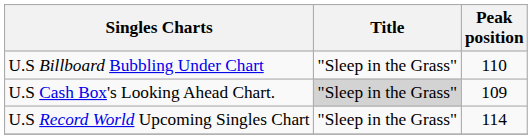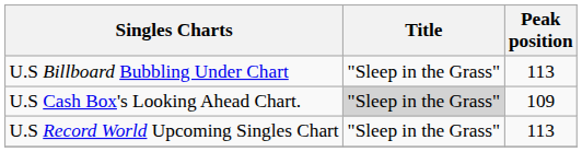 <table class="wikitable">
 <tr>
 <th align="left">Singles Charts</th>
 <th align="left">Title</th>
 <th align="left">Peak<br>position</th>
 </tr>
 <tr>
 <td align="left">U.S <em>Billboard</em> <a href='#'>Bubbling Under Chart</a></td>
 <td align="center">"Sleep in the Grass"</td>
-<td align="center">110 </td>
+<td align="center">113 </td>
 </tr>
 <tr>
 <td align="left">U.S <a href='#'>Cash Box</a>'s Looking Ahead Chart.</td>
 <td align="center" style="background: lightgrey;">"Sleep in the Grass"</td>
 <td align="center">109 </td>
 </tr>
 <tr>
 <td align="left">U.S <em><a href='#'>Record World</a></em> Upcoming Singles Chart</td>
 <td align="center">"Sleep in the Grass"</td>
-<td align="center">114 </td>
+<td align="center">113 </td>
 </tr>
 <tr>
 </tr>
 </table>
